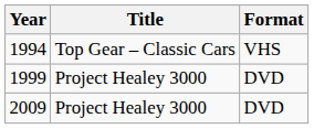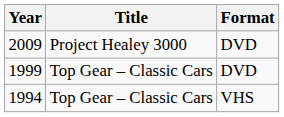 <table class="wikitable" border="1">
 <tr>
 <th>Year</th>
 <th>Title</th>
 <th>Format</th>
 </tr>
 <tr>
+<td>2009</td>
+<td>Project Healey 3000</td>
+<td>DVD</td>
+</tr>
+<tr>
+<td>1999</td>
+<td>Top Gear – Classic Cars</td>
+<td>DVD</td>
+</tr>
+<tr>
 <td>1994</td>
 <td>Top Gear – Classic Cars</td>
 <td>VHS</td>
 </tr>
-<tr>
-<td>1999</td>
-<td>Project Healey 3000</td>
-<td>DVD</td>
-</tr>
-<tr>
-<td>2009</td>
-<td>Project Healey 3000</td>
-<td>DVD</td>
-</tr>
 </table>
